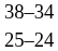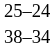 <table style="text-align:center">
 <tr>
 <th width=200></th>
 <th width=100></th>
 <th width=200></th>
 </tr>
 <tr>
 <td align=right><strong></strong></td>
-<td>38–34</td>
+<td>25–24</td>
 <td align=left></td>
 </tr>
 <tr>
 <td align=right><strong></strong></td>
-<td>25–24</td>
+<td>38–34</td>
 <td align=left></td>
 </tr>
 <tr>
 </tr>
 </table>
